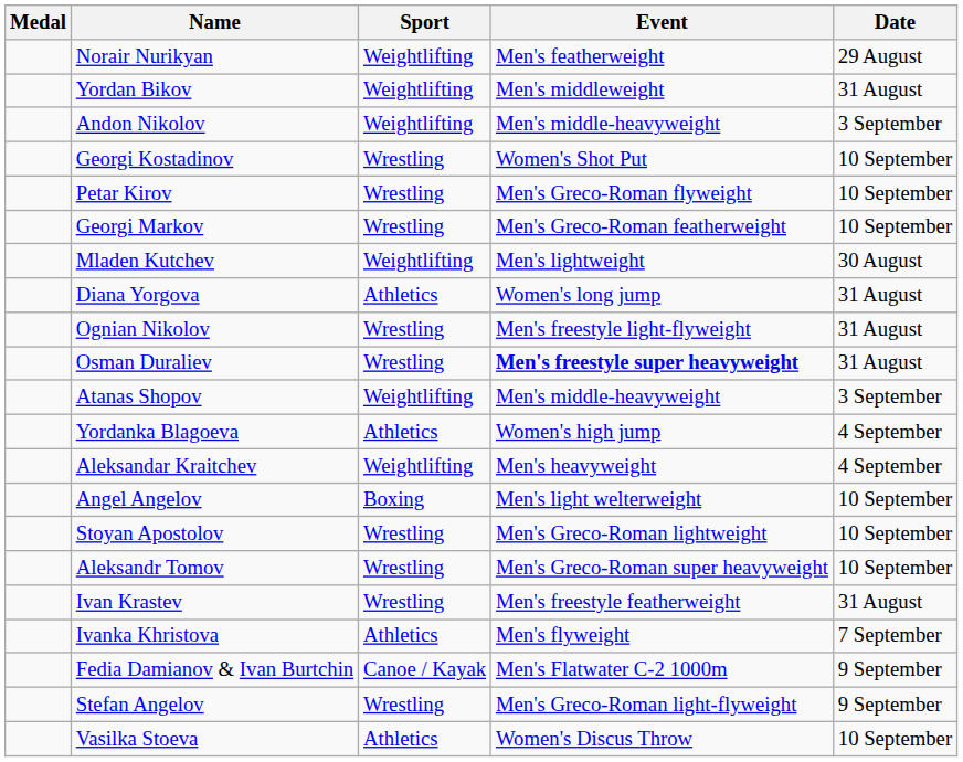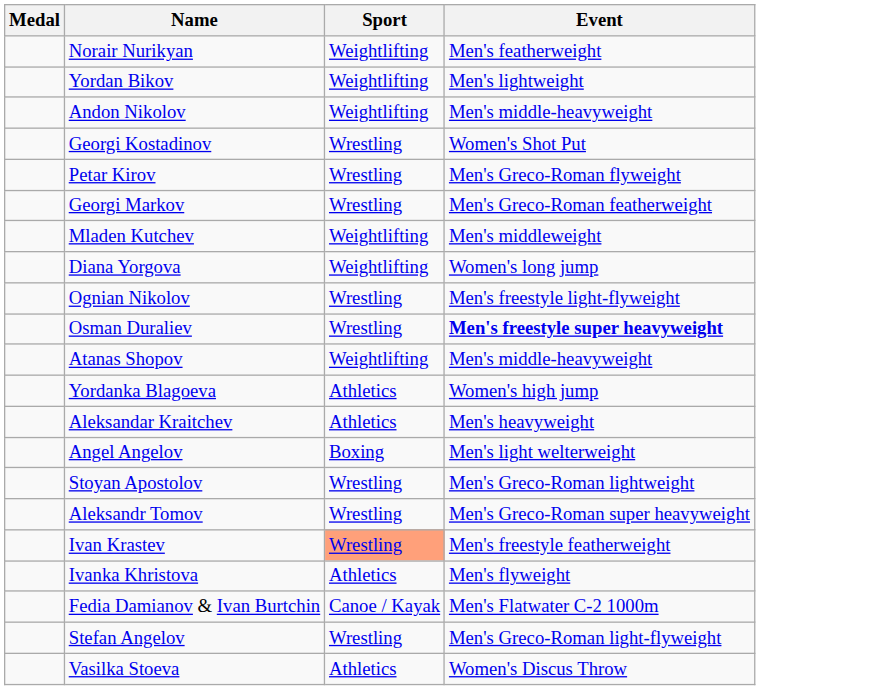 <table class="wikitable sortable" style="font-size:90%">
 <tr>
 <th>Medal</th>
 <th>Name</th>
 <th>Sport</th>
 <th>Event</th>
-<th>Date</th>
 </tr>
 <tr>
 <td></td>
 <td><a href='#'>Norair Nurikyan</a></td>
 <td><a href='#'>Weightlifting</a></td>
 <td><a href='#'>Men's featherweight</a></td>
-<td>29 August</td>
 </tr>
 <tr>
 <td></td>
 <td><a href='#'>Yordan Bikov</a></td>
 <td><a href='#'>Weightlifting</a></td>
-<td><a href='#'>Men's middleweight</a></td>
-<td>31 August</td>
+<td><a href='#'>Men's lightweight</a></td>
 </tr>
 <tr>
 <td></td>
 <td><a href='#'>Andon Nikolov</a></td>
 <td><a href='#'>Weightlifting</a></td>
 <td><a href='#'>Men's middle-heavyweight</a></td>
-<td>3 September</td>
 </tr>
 <tr>
 <td></td>
 <td><a href='#'>Georgi Kostadinov</a></td>
 <td><a href='#'>Wrestling</a></td>
 <td><a href='#'>Women's Shot Put</a></td>
-<td>10 September</td>
 </tr>
 <tr>
 <td></td>
 <td><a href='#'>Petar Kirov</a></td>
 <td><a href='#'>Wrestling</a></td>
 <td><a href='#'>Men's Greco-Roman flyweight</a></td>
-<td>10 September</td>
 </tr>
 <tr>
 <td></td>
 <td><a href='#'>Georgi Markov</a></td>
 <td><a href='#'>Wrestling</a></td>
 <td><a href='#'>Men's Greco-Roman featherweight</a></td>
-<td>10 September</td>
 </tr>
 <tr>
 <td></td>
 <td><a href='#'>Mladen Kutchev</a></td>
 <td><a href='#'>Weightlifting</a></td>
-<td><a href='#'>Men's lightweight</a></td>
-<td>30 August</td>
+<td><a href='#'>Men's middleweight</a></td>
 </tr>
 <tr>
 <td></td>
 <td><a href='#'>Diana Yorgova</a></td>
-<td><a href='#'>Athletics</a></td>
+<td><a href='#'>Weightlifting</a></td>
 <td><a href='#'>Women's long jump</a></td>
-<td>31 August</td>
 </tr>
 <tr>
 <td></td>
 <td><a href='#'>Ognian Nikolov</a></td>
 <td><a href='#'>Wrestling</a></td>
 <td><a href='#'>Men's freestyle light-flyweight</a></td>
-<td>31 August</td>
 </tr>
 <tr>
 <td></td>
 <td><a href='#'>Osman Duraliev</a></td>
 <td><a href='#'>Wrestling</a></td>
 <td><strong><a href='#'>Men's freestyle super heavyweight</a></strong></td>
-<td>31 August</td>
 </tr>
 <tr>
 <td></td>
 <td><a href='#'>Atanas Shopov</a></td>
 <td><a href='#'>Weightlifting</a></td>
 <td><a href='#'>Men's middle-heavyweight</a></td>
-<td>3 September</td>
 </tr>
 <tr>
 <td></td>
 <td><a href='#'>Yordanka Blagoeva</a></td>
 <td><a href='#'>Athletics</a></td>
 <td><a href='#'>Women's high jump</a></td>
-<td>4 September</td>
 </tr>
 <tr>
 <td></td>
 <td><a href='#'>Aleksandar Kraitchev</a></td>
-<td><a href='#'>Weightlifting</a></td>
+<td><a href='#'>Athletics</a></td>
 <td><a href='#'>Men's heavyweight</a></td>
-<td>4 September</td>
 </tr>
 <tr>
 <td></td>
 <td><a href='#'>Angel Angelov</a></td>
 <td><a href='#'>Boxing</a></td>
 <td><a href='#'>Men's light welterweight</a></td>
-<td>10 September</td>
 </tr>
 <tr>
 <td></td>
 <td><a href='#'>Stoyan Apostolov</a></td>
 <td><a href='#'>Wrestling</a></td>
 <td><a href='#'>Men's Greco-Roman lightweight</a></td>
-<td>10 September</td>
 </tr>
 <tr>
 <td></td>
 <td><a href='#'>Aleksandr Tomov</a></td>
 <td><a href='#'>Wrestling</a></td>
 <td><a href='#'>Men's Greco-Roman super heavyweight</a></td>
-<td>10 September</td>
 </tr>
 <tr>
 <td></td>
 <td><a href='#'>Ivan Krastev</a></td>
-<td><a href='#'>Wrestling</a></td>
+<td style="background: lightsalmon;"><a href='#'>Wrestling</a></td>
 <td><a href='#'>Men's freestyle featherweight</a></td>
-<td>31 August</td>
 </tr>
 <tr>
 <td></td>
 <td><a href='#'>Ivanka Khristova</a></td>
 <td><a href='#'>Athletics</a></td>
 <td><a href='#'>Men's flyweight</a></td>
-<td>7 September</td>
 </tr>
 <tr>
 <td></td>
 <td><a href='#'>Fedia Damianov</a> & <a href='#'>Ivan Burtchin</a></td>
 <td><a href='#'>Canoe / Kayak</a></td>
 <td><a href='#'>Men's Flatwater C-2 1000m</a></td>
-<td>9 September</td>
 </tr>
 <tr>
 <td></td>
 <td><a href='#'>Stefan Angelov</a></td>
 <td><a href='#'>Wrestling</a></td>
 <td><a href='#'>Men's Greco-Roman light-flyweight</a></td>
-<td>9 September</td>
 </tr>
 <tr>
 <td></td>
 <td><a href='#'>Vasilka Stoeva</a></td>
 <td><a href='#'>Athletics</a></td>
 <td><a href='#'>Women's Discus Throw</a></td>
-<td>10 September</td>
 </tr>
 </table>
